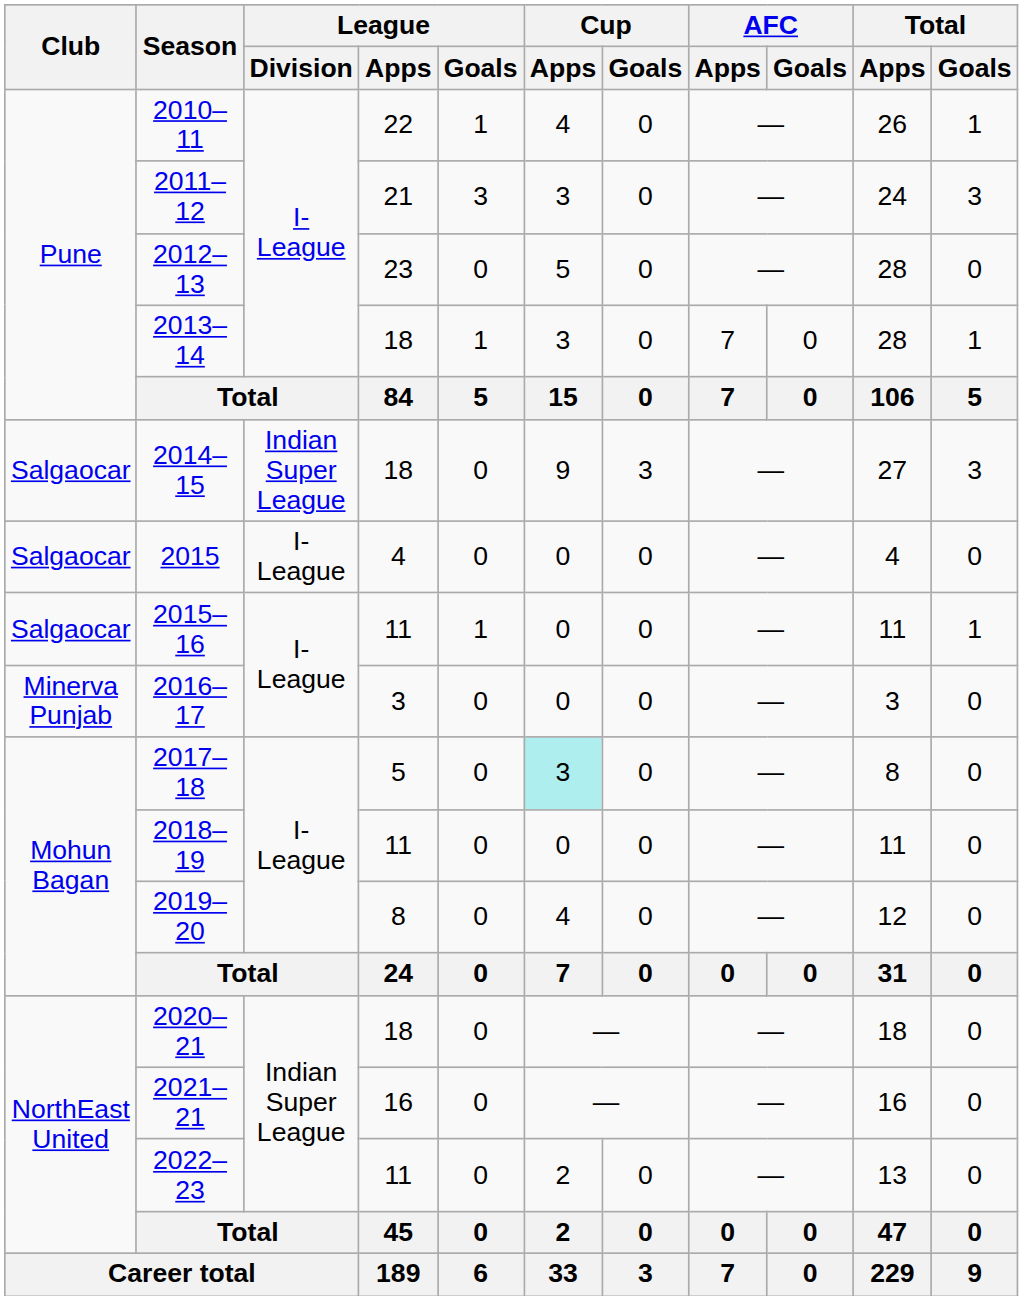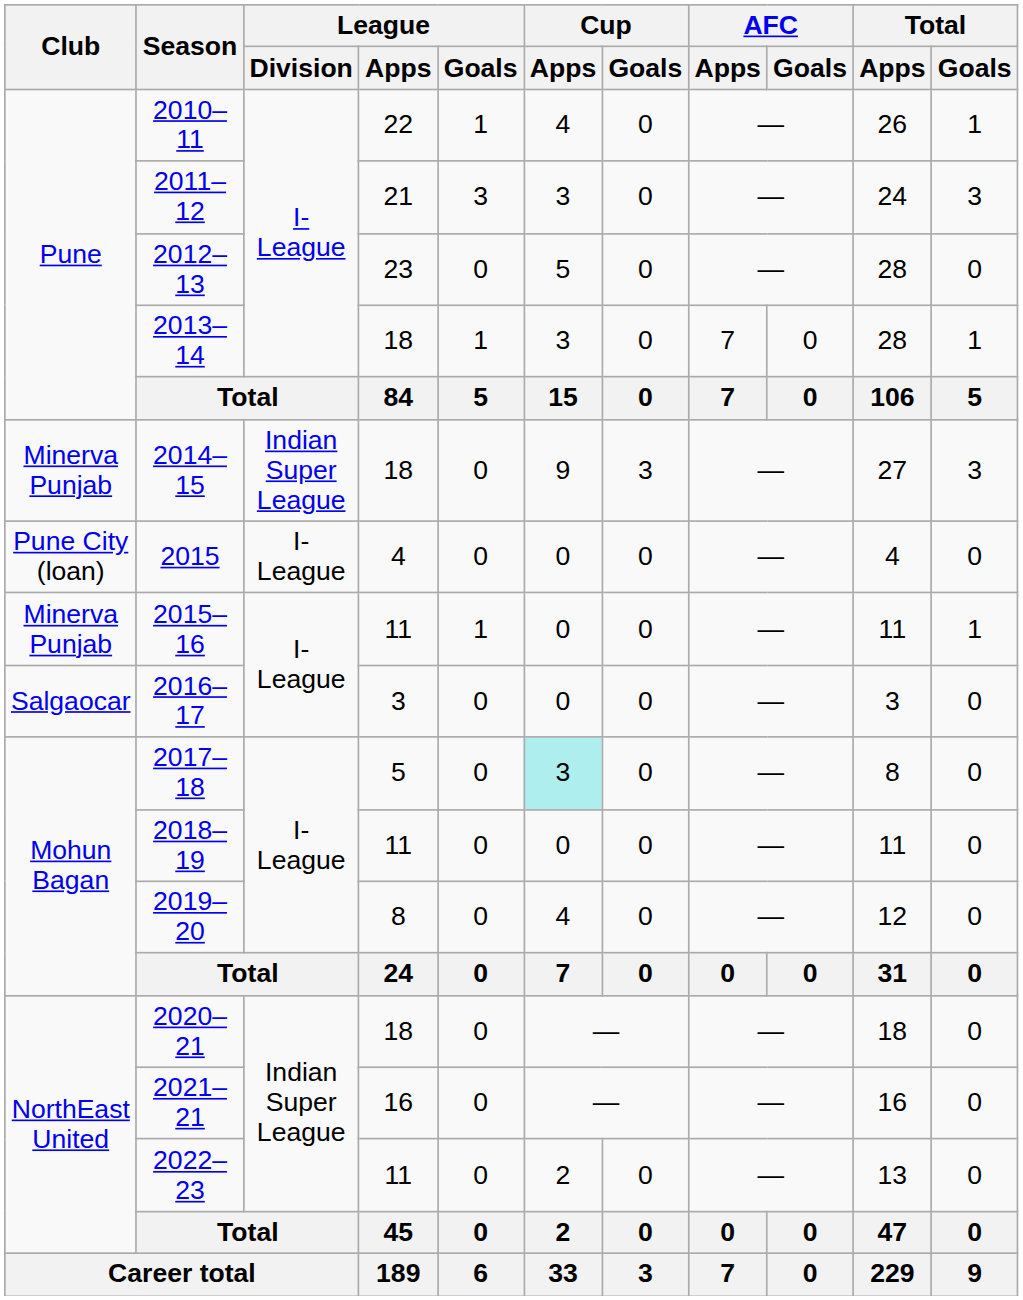 <table class="wikitable" style="text-align: center;">
 <tr>
 <th rowspan=2>Club</th>
 <th rowspan=2>Season</th>
 <th colspan=3>League</th>
 <th colspan=2>Cup</th>
 <th colspan=2><a href='#'>AFC</a></th>
 <th colspan=2>Total</th>
 </tr>
 <tr>
 <th>Division</th>
 <th>Apps</th>
 <th>Goals</th>
 <th>Apps</th>
 <th>Goals</th>
 <th>Apps</th>
 <th>Goals</th>
 <th>Apps</th>
 <th>Goals</th>
 </tr>
 <tr>
 <td rowspan="5"><a href='#'>Pune</a></td>
 <td><a href='#'>2010–11</a></td>
 <td rowspan="4"><a href='#'>I-League</a></td>
 <td>22</td>
 <td>1</td>
 <td>4</td>
 <td>0</td>
 <td colspan="2">—</td>
 <td>26</td>
 <td>1</td>
 </tr>
 <tr>
 <td><a href='#'>2011–12</a></td>
 <td>21</td>
 <td>3</td>
 <td>3</td>
 <td>0</td>
 <td colspan="2">—</td>
 <td>24</td>
 <td>3</td>
 </tr>
 <tr>
 <td><a href='#'>2012–13</a></td>
 <td>23</td>
 <td>0</td>
 <td>5</td>
 <td>0</td>
 <td colspan="2">—</td>
 <td>28</td>
 <td>0</td>
 </tr>
 <tr>
 <td><a href='#'>2013–14</a></td>
 <td>18</td>
 <td>1</td>
 <td>3</td>
 <td>0</td>
 <td>7</td>
 <td>0</td>
 <td>28</td>
 <td>1</td>
 </tr>
 <tr>
 <th colspan="2">Total</th>
 <th>84</th>
 <th>5</th>
 <th>15</th>
 <th>0</th>
 <th>7</th>
 <th>0</th>
 <th>106</th>
 <th>5</th>
 </tr>
 <tr>
-<td rowspan="1"><a href='#'>Salgaocar</a></td>
+<td rowspan="1"><a href='#'>Minerva Punjab</a></td>
 <td><a href='#'>2014–15</a></td>
 <td rowspan="1"><a href='#'>Indian Super League</a></td>
 <td>18</td>
 <td>0</td>
 <td>9</td>
 <td>3</td>
 <td colspan="2">—</td>
 <td>27</td>
 <td>3</td>
 </tr>
 <tr>
-<td rowspan="1"><a href='#'>Salgaocar</a></td>
+<td rowspan="1"><a href='#'>Pune City</a> (loan)</td>
 <td><a href='#'>2015</a></td>
 <td rowspan="1">I-League</td>
 <td>4</td>
 <td>0</td>
 <td>0</td>
 <td>0</td>
 <td colspan="2">—</td>
 <td>4</td>
 <td>0</td>
 </tr>
 <tr>
-<td rowspan="1"><a href='#'>Salgaocar</a></td>
+<td rowspan="1"><a href='#'>Minerva Punjab</a></td>
 <td><a href='#'>2015–16</a></td>
 <td rowspan="2">I-League</td>
 <td>11</td>
 <td>1</td>
 <td>0</td>
 <td>0</td>
 <td colspan="2">—</td>
 <td>11</td>
 <td>1</td>
 </tr>
 <tr>
-<td rowspan="1"><a href='#'>Minerva Punjab</a></td>
+<td rowspan="1"><a href='#'>Salgaocar</a></td>
 <td><a href='#'>2016–17</a></td>
 <td>3</td>
 <td>0</td>
 <td>0</td>
 <td>0</td>
 <td colspan="2">—</td>
 <td>3</td>
 <td>0</td>
 </tr>
 <tr>
 <td rowspan="4"><a href='#'>Mohun Bagan</a></td>
 <td><a href='#'>2017–18</a></td>
 <td rowspan="3">I-League</td>
 <td>5</td>
 <td>0</td>
 <td style="background: paleturquoise;">3</td>
 <td>0</td>
 <td colspan="2">—</td>
 <td>8</td>
 <td>0</td>
 </tr>
 <tr>
 <td><a href='#'>2018–19</a></td>
 <td>11</td>
 <td>0</td>
 <td>0</td>
 <td>0</td>
 <td colspan="2">—</td>
 <td>11</td>
 <td>0</td>
 </tr>
 <tr>
 <td><a href='#'>2019–20</a></td>
 <td>8</td>
 <td>0</td>
 <td>4</td>
 <td>0</td>
 <td colspan="2">—</td>
 <td>12</td>
 <td>0</td>
 </tr>
 <tr>
 <th colspan="2">Total</th>
 <th>24</th>
 <th>0</th>
 <th>7</th>
 <th>0</th>
 <th>0</th>
 <th>0</th>
 <th>31</th>
 <th>0</th>
 </tr>
 <tr>
 <td rowspan="4"><a href='#'>NorthEast United</a></td>
 <td><a href='#'>2020–21</a></td>
 <td rowspan="3">Indian Super League</td>
 <td>18</td>
 <td>0</td>
 <td colspan="2">—</td>
 <td colspan="2">—</td>
 <td>18</td>
 <td>0</td>
 </tr>
 <tr>
 <td><a href='#'>2021–21</a></td>
 <td>16</td>
 <td>0</td>
 <td colspan="2">—</td>
 <td colspan="2">—</td>
 <td>16</td>
 <td>0</td>
 </tr>
 <tr>
 <td><a href='#'>2022–23</a></td>
 <td>11</td>
 <td>0</td>
 <td>2</td>
 <td>0</td>
 <td colspan="2">—</td>
 <td>13</td>
 <td>0</td>
 </tr>
 <tr>
 <th colspan="2">Total</th>
 <th>45</th>
 <th>0</th>
 <th>2</th>
 <th>0</th>
 <th>0</th>
 <th>0</th>
 <th>47</th>
 <th>0</th>
 </tr>
 <tr>
 <th colspan="3">Career total</th>
 <th>189</th>
 <th>6</th>
 <th>33</th>
 <th>3</th>
 <th>7</th>
 <th>0</th>
 <th>229</th>
 <th>9</th>
 </tr>
 </table>
